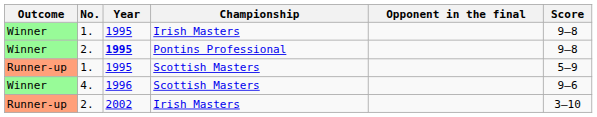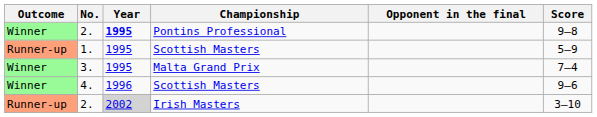 <table class="wikitable">
 <tr>
 <th width="80">Outcome</th>
 <th width="20">No.</th>
 <th width="50">Year</th>
 <th width="250">Championship</th>
 <th width="200">Opponent in the final</th>
 <th width="50">Score</th>
-</tr>
-<tr>
-<td style="background:#98FB98">Winner</td>
-<td>1.</td>
-<td><a href='#'>1995</a></td>
-<td><a href='#'>Irish Masters</a></td>
-<td> </td>
-<td align="center">9–8</td>
 </tr>
 <tr>
 <td style="background:#98FB98">Winner</td>
 <td>2.</td>
 <td><strong><a href='#'>1995</a></strong></td>
 <td><a href='#'>Pontins Professional</a></td>
 <td> </td>
 <td align="center">9–8</td>
 </tr>
 <tr>
 <td style="background:#ffa07a;">Runner-up</td>
 <td>1.</td>
 <td><a href='#'>1995</a></td>
 <td><a href='#'>Scottish Masters</a></td>
 <td> </td>
 <td align="center">5–9</td>
 </tr>
 <tr>
 <td style="background:#98FB98">Winner</td>
+<td>3.</td>
+<td><a href='#'>1995</a></td>
+<td><a href='#'>Malta Grand Prix</a></td>
+<td> </td>
+<td align="center">7–4</td>
+</tr>
+<tr>
+<td style="background:#98FB98">Winner</td>
 <td>4.</td>
 <td><a href='#'>1996</a></td>
 <td><a href='#'>Scottish Masters</a></td>
 <td> </td>
 <td align="center">9–6</td>
 </tr>
 <tr>
 <td style="background:#ffa07a;">Runner-up</td>
 <td>2.</td>
-<td><a href='#'>2002</a></td>
+<td style="background: lightgrey;"><a href='#'>2002</a></td>
 <td><a href='#'>Irish Masters</a></td>
 <td> </td>
 <td align="center">3–10</td>
 </tr>
 </table>
